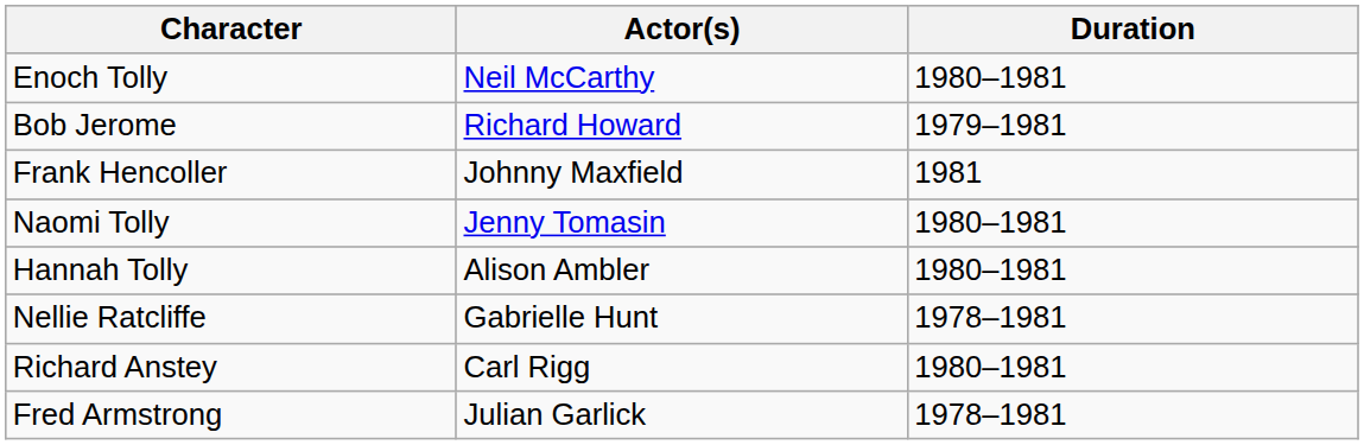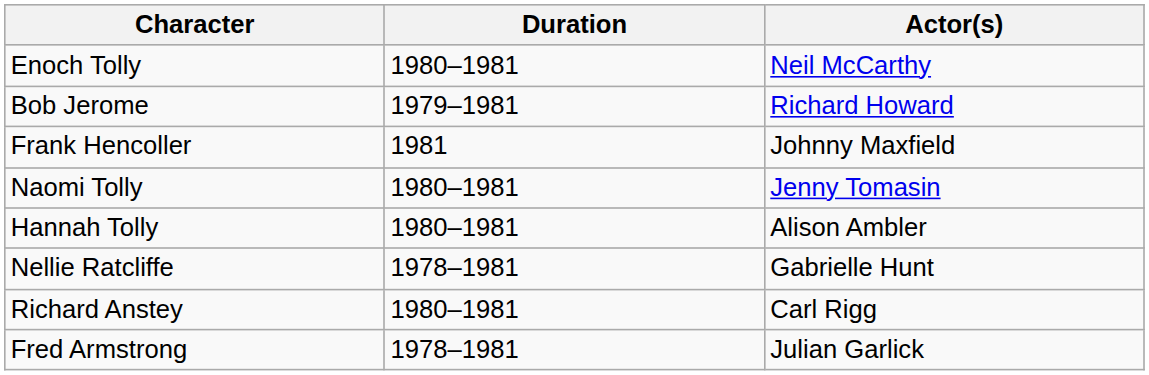 <table class="wikitable">
 <tr>
 <th scope="col" width="230">Character</th>
+<th scope="col" width="230">Duration</th>
 <th scope="col" width="230">Actor(s)</th>
-<th scope="col" width="230">Duration</th>
 </tr>
 <tr>
 <td>Enoch Tolly</td>
+<td>1980–1981</td>
 <td><a href='#'>Neil McCarthy</a></td>
-<td>1980–1981</td>
 </tr>
 <tr>
 <td>Bob Jerome</td>
+<td>1979–1981</td>
 <td><a href='#'>Richard Howard</a></td>
-<td>1979–1981</td>
 </tr>
 <tr>
 <td>Frank Hencoller</td>
+<td>1981</td>
 <td>Johnny Maxfield</td>
-<td>1981</td>
 </tr>
 <tr>
 <td>Naomi Tolly</td>
+<td>1980–1981</td>
 <td><a href='#'>Jenny Tomasin</a></td>
-<td>1980–1981</td>
 </tr>
 <tr>
 <td>Hannah Tolly</td>
+<td>1980–1981</td>
 <td>Alison Ambler</td>
-<td>1980–1981</td>
 </tr>
 <tr>
 <td>Nellie Ratcliffe</td>
+<td>1978–1981</td>
 <td>Gabrielle Hunt</td>
-<td>1978–1981</td>
 </tr>
 <tr>
 <td>Richard Anstey</td>
+<td>1980–1981</td>
 <td>Carl Rigg</td>
-<td>1980–1981</td>
 </tr>
 <tr>
 <td>Fred Armstrong</td>
+<td>1978–1981</td>
 <td>Julian Garlick</td>
-<td>1978–1981</td>
 </tr>
 </table>
